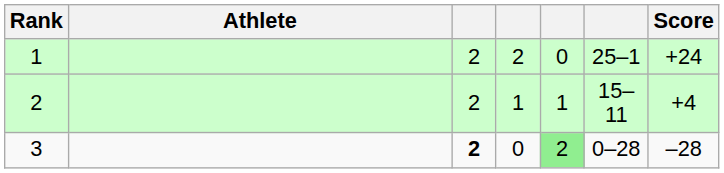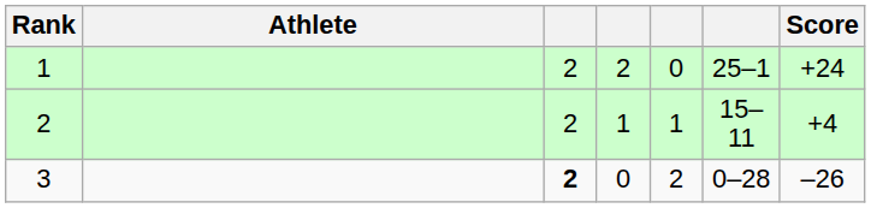 <table class="wikitable" style="text-align: center;">
 <tr>
 <th width=25>Rank</th>
 <th width=275>Athlete</th>
 <th width=25></th>
 <th width=25></th>
 <th width=25></th>
 <th width=40></th>
 <th width=40>Score</th>
 </tr>
 <tr bgcolor=ccffcc>
 <td>1</td>
 <td align=left></td>
 <td>2</td>
 <td>2</td>
 <td>0</td>
 <td>25–1</td>
 <td>+24</td>
 </tr>
 <tr bgcolor=ccffcc>
 <td>2</td>
 <td align=left></td>
 <td>2</td>
 <td>1</td>
 <td>1</td>
 <td>15–11</td>
 <td>+4</td>
 </tr>
 <tr>
 <td>3</td>
 <td align=left></td>
 <td><strong>2</strong></td>
 <td>0</td>
-<td style="background: lightgreen;">2</td>
+<td>2</td>
 <td>0–28</td>
-<td>–28</td>
+<td>–26</td>
 </tr>
 </table>
